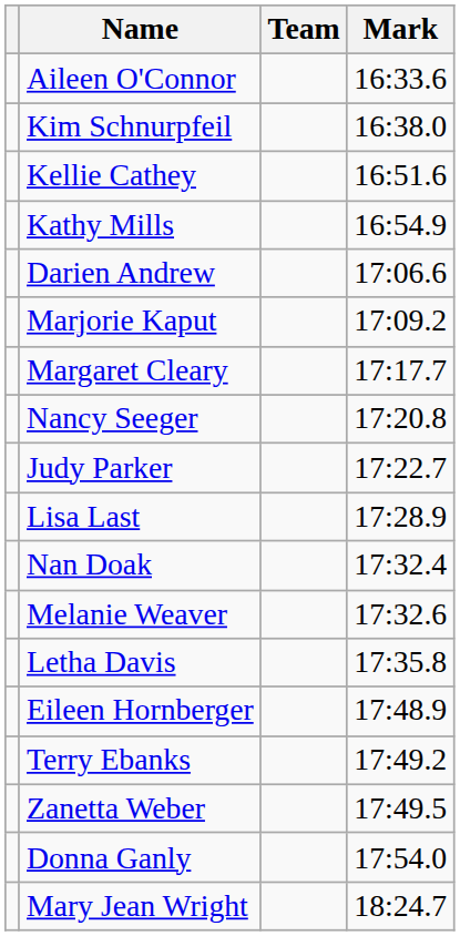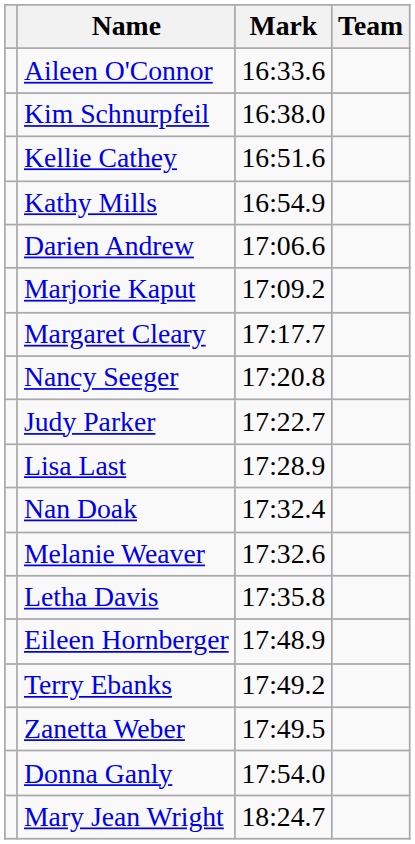 <table class=wikitable>
 <tr>
 <th></th>
 <th>Name</th>
+<th>Mark</th>
 <th>Team</th>
-<th>Mark</th>
 </tr>
 <tr>
 <td></td>
 <td><a href='#'>Aileen O'Connor</a></td>
+<td>16:33.6</td>
 <td></td>
-<td>16:33.6</td>
 </tr>
 <tr>
 <td></td>
 <td><a href='#'>Kim Schnurpfeil</a></td>
+<td>16:38.0</td>
 <td></td>
-<td>16:38.0</td>
 </tr>
 <tr>
 <td></td>
 <td><a href='#'>Kellie Cathey</a></td>
+<td>16:51.6</td>
 <td></td>
-<td>16:51.6</td>
 </tr>
 <tr>
 <td></td>
 <td><a href='#'>Kathy Mills</a></td>
+<td>16:54.9</td>
 <td></td>
-<td>16:54.9</td>
 </tr>
 <tr>
 <td></td>
 <td><a href='#'>Darien Andrew</a></td>
+<td>17:06.6</td>
 <td></td>
-<td>17:06.6</td>
 </tr>
 <tr>
 <td></td>
 <td><a href='#'>Marjorie Kaput</a></td>
+<td>17:09.2</td>
 <td></td>
-<td>17:09.2</td>
 </tr>
 <tr>
 <td></td>
 <td><a href='#'>Margaret Cleary</a></td>
+<td>17:17.7</td>
 <td></td>
-<td>17:17.7</td>
 </tr>
 <tr>
 <td></td>
 <td><a href='#'>Nancy Seeger</a></td>
+<td>17:20.8</td>
 <td></td>
-<td>17:20.8</td>
 </tr>
 <tr>
 <td></td>
 <td><a href='#'>Judy Parker</a></td>
+<td>17:22.7</td>
 <td></td>
-<td>17:22.7</td>
 </tr>
 <tr>
 <td></td>
 <td><a href='#'>Lisa Last</a></td>
+<td>17:28.9</td>
 <td></td>
-<td>17:28.9</td>
 </tr>
 <tr>
 <td></td>
 <td><a href='#'>Nan Doak</a></td>
+<td>17:32.4</td>
 <td></td>
-<td>17:32.4</td>
 </tr>
 <tr>
 <td></td>
 <td><a href='#'>Melanie Weaver</a></td>
+<td>17:32.6</td>
 <td></td>
-<td>17:32.6</td>
 </tr>
 <tr>
 <td></td>
 <td><a href='#'>Letha Davis</a></td>
+<td>17:35.8</td>
 <td></td>
-<td>17:35.8</td>
 </tr>
 <tr>
 <td></td>
 <td><a href='#'>Eileen Hornberger</a></td>
+<td>17:48.9</td>
 <td></td>
-<td>17:48.9</td>
 </tr>
 <tr>
 <td></td>
 <td><a href='#'>Terry Ebanks</a></td>
+<td>17:49.2</td>
 <td></td>
-<td>17:49.2</td>
 </tr>
 <tr>
 <td></td>
 <td><a href='#'>Zanetta Weber</a></td>
+<td>17:49.5</td>
 <td></td>
-<td>17:49.5</td>
 </tr>
 <tr>
 <td></td>
 <td><a href='#'>Donna Ganly</a></td>
+<td>17:54.0</td>
 <td></td>
-<td>17:54.0</td>
 </tr>
 <tr>
 <td></td>
 <td><a href='#'>Mary Jean Wright</a></td>
+<td>18:24.7</td>
 <td></td>
-<td>18:24.7</td>
 </tr>
 </table>
